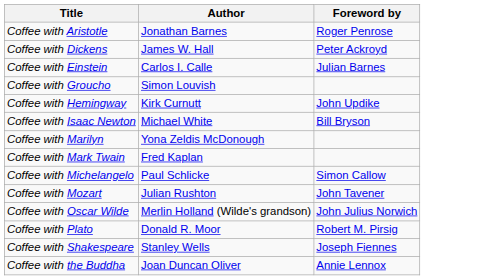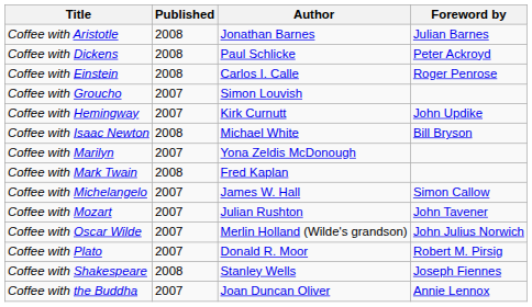 <table class="wikitable">
 <tr>
 <th>Title</th>
+<th>Published</th>
 <th>Author</th>
 <th>Foreword by</th>
 </tr>
 <tr>
 <td><em>Coffee with <a href='#'>Aristotle</a></em></td>
+<td>2008</td>
 <td><a href='#'>Jonathan Barnes</a></td>
-<td><a href='#'>Roger Penrose</a></td>
+<td><a href='#'>Julian Barnes</a></td>
 </tr>
 <tr>
 <td><em>Coffee with <a href='#'>Dickens</a></em></td>
-<td><a href='#'>James W. Hall</a></td>
+<td>2008</td>
+<td><a href='#'>Paul Schlicke</a></td>
 <td><a href='#'>Peter Ackroyd</a></td>
 </tr>
 <tr>
 <td><em>Coffee with <a href='#'>Einstein</a></em></td>
+<td>2008</td>
 <td><a href='#'>Carlos I. Calle</a></td>
-<td><a href='#'>Julian Barnes</a></td>
+<td><a href='#'>Roger Penrose</a></td>
 </tr>
 <tr>
 <td><em>Coffee with <a href='#'>Groucho</a></em></td>
+<td>2007</td>
 <td><a href='#'>Simon Louvish</a></td>
 <td></td>
 </tr>
 <tr>
 <td><em>Coffee with <a href='#'>Hemingway</a></em></td>
+<td>2007</td>
 <td><a href='#'>Kirk Curnutt</a></td>
 <td><a href='#'>John Updike</a></td>
 </tr>
 <tr>
 <td><em>Coffee with <a href='#'>Isaac Newton</a></em></td>
+<td>2008</td>
 <td><a href='#'>Michael White</a></td>
 <td><a href='#'>Bill Bryson</a></td>
 </tr>
 <tr>
 <td><em>Coffee with <a href='#'>Marilyn</a></em></td>
+<td>2007</td>
 <td><a href='#'>Yona Zeldis McDonough</a></td>
 <td></td>
 </tr>
 <tr>
 <td><em>Coffee with <a href='#'>Mark Twain</a></em></td>
+<td>2008</td>
 <td><a href='#'>Fred Kaplan</a></td>
 <td></td>
 </tr>
 <tr>
 <td><em>Coffee with <a href='#'>Michelangelo</a></em></td>
-<td><a href='#'>Paul Schlicke</a></td>
+<td>2007</td>
+<td><a href='#'>James W. Hall</a></td>
 <td><a href='#'>Simon Callow</a></td>
 </tr>
 <tr>
 <td><em>Coffee with <a href='#'>Mozart</a></em></td>
+<td>2007</td>
 <td><a href='#'>Julian Rushton</a></td>
 <td><a href='#'>John Tavener</a></td>
 </tr>
 <tr>
 <td><em>Coffee with <a href='#'>Oscar Wilde</a></em></td>
+<td>2007</td>
 <td><a href='#'>Merlin Holland</a> (Wilde's grandson)</td>
 <td><a href='#'>John Julius Norwich</a></td>
 </tr>
 <tr>
 <td><em>Coffee with <a href='#'>Plato</a></em></td>
+<td>2007</td>
 <td><a href='#'>Donald R. Moor</a></td>
 <td><a href='#'>Robert M. Pirsig</a></td>
 </tr>
 <tr>
 <td><em>Coffee with <a href='#'>Shakespeare</a></em></td>
+<td>2008</td>
 <td><a href='#'>Stanley Wells</a></td>
 <td><a href='#'>Joseph Fiennes</a></td>
 </tr>
 <tr>
 <td><em>Coffee with <a href='#'>the Buddha</a></em></td>
+<td>2007</td>
 <td><a href='#'>Joan Duncan Oliver</a></td>
 <td><a href='#'>Annie Lennox</a></td>
 </tr>
 </table>
